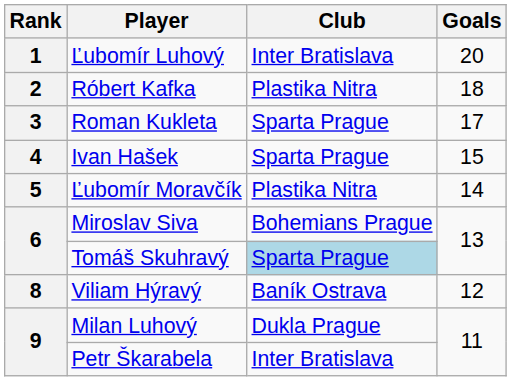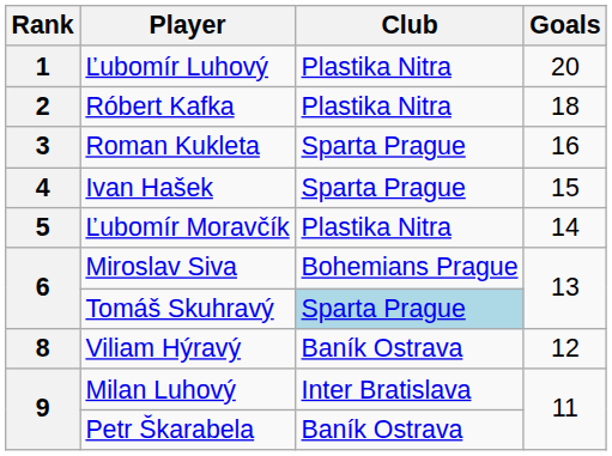 <table class="wikitable" style="text-align:center">
 <tr>
 <th>Rank</th>
 <th>Player</th>
 <th>Club</th>
 <th>Goals</th>
 </tr>
 <tr>
 <th>1</th>
 <td align="left"> <a href='#'>Ľubomír Luhový</a></td>
-<td align="left"><a href='#'>Inter Bratislava</a></td>
+<td align="left"><a href='#'>Plastika Nitra</a></td>
 <td>20</td>
 </tr>
 <tr>
 <th>2</th>
 <td align="left"> <a href='#'>Róbert Kafka</a></td>
 <td align="left"><a href='#'>Plastika Nitra</a></td>
 <td>18</td>
 </tr>
 <tr>
 <th>3</th>
 <td align="left"> <a href='#'>Roman Kukleta</a></td>
 <td align="left"><a href='#'>Sparta Prague</a></td>
-<td>17</td>
+<td>16</td>
 </tr>
 <tr>
 <th>4</th>
 <td align="left"> <a href='#'>Ivan Hašek</a></td>
 <td align="left"><a href='#'>Sparta Prague</a></td>
 <td>15</td>
 </tr>
 <tr>
 <th>5</th>
 <td align="left"> <a href='#'>Ľubomír Moravčík</a></td>
 <td align="left"><a href='#'>Plastika Nitra</a></td>
 <td>14</td>
 </tr>
 <tr>
 <th rowspan="2">6</th>
 <td align="left"> <a href='#'>Miroslav Siva</a></td>
 <td align="left"><a href='#'>Bohemians Prague</a></td>
 <td rowspan="2">13</td>
 </tr>
 <tr>
 <td align="left"> <a href='#'>Tomáš Skuhravý</a></td>
 <td align="left" style="background: lightblue;"><a href='#'>Sparta Prague</a></td>
 </tr>
 <tr>
 <th>8</th>
 <td align="left"> <a href='#'>Viliam Hýravý</a></td>
 <td align="left"><a href='#'>Baník Ostrava</a></td>
 <td>12</td>
 </tr>
 <tr>
 <th rowspan="2">9</th>
 <td align="left"> <a href='#'>Milan Luhový</a></td>
-<td align="left"><a href='#'>Dukla Prague</a></td>
+<td align="left"><a href='#'>Inter Bratislava</a></td>
 <td rowspan="2">11</td>
 </tr>
 <tr>
 <td align="left"> <a href='#'>Petr Škarabela</a></td>
-<td align="left"><a href='#'>Inter Bratislava</a></td>
+<td align="left"><a href='#'>Baník Ostrava</a></td>
 </tr>
 </table>
